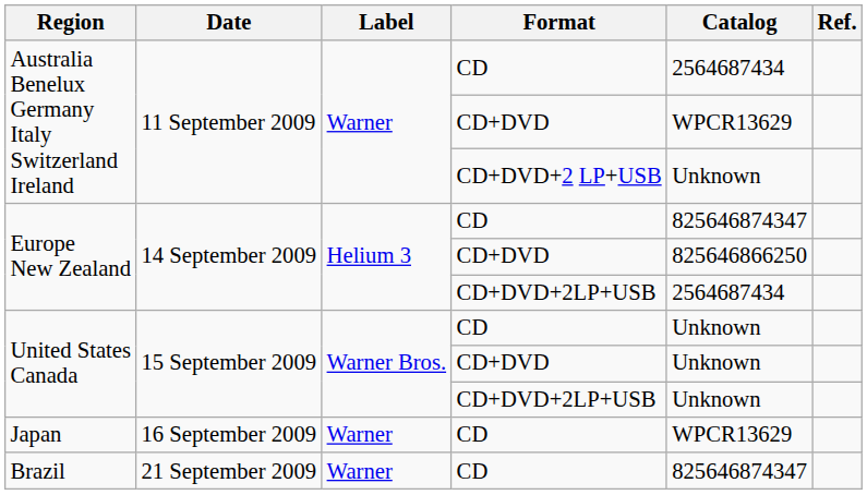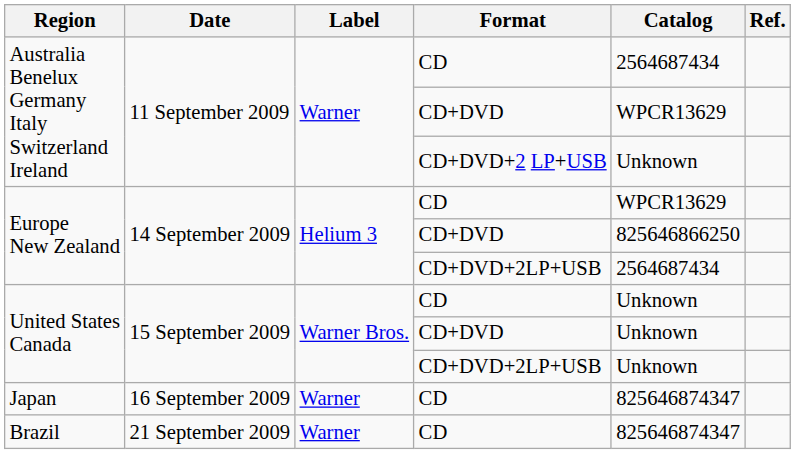 <table class="wikitable">
 <tr>
 <th>Region</th>
 <th>Date</th>
 <th>Label</th>
 <th>Format</th>
 <th>Catalog</th>
 <th>Ref.</th>
 </tr>
 <tr>
 <td rowspan="3">Australia<br>Benelux<br>Germany<br>Italy<br>Switzerland<br>Ireland</td>
 <td rowspan="3">11 September 2009</td>
 <td rowspan="3"><a href='#'>Warner</a></td>
 <td>CD</td>
 <td>2564687434</td>
 <td align="centre"></td>
 </tr>
 <tr>
 <td>CD+DVD</td>
 <td>WPCR13629</td>
 <td align="centre"></td>
 </tr>
 <tr>
 <td>CD+DVD+<a href='#'>2</a> <a href='#'>LP</a>+<a href='#'>USB</a></td>
 <td>Unknown</td>
 <td align="centre"></td>
 </tr>
 <tr>
 <td rowspan="3">Europe<br> New Zealand</td>
 <td rowspan="3">14 September 2009</td>
 <td rowspan="3"><a href='#'>Helium 3</a></td>
 <td>CD</td>
-<td>825646874347</td>
+<td>WPCR13629</td>
 <td align="centre"></td>
 </tr>
 <tr>
 <td>CD+DVD</td>
 <td>825646866250</td>
 <td align="centre"></td>
 </tr>
 <tr>
 <td>CD+DVD+2LP+USB</td>
 <td>2564687434</td>
 <td align="centre"></td>
 </tr>
 <tr>
 <td rowspan="3">United States<br>Canada</td>
 <td rowspan="3">15 September 2009</td>
 <td rowspan="3"><a href='#'>Warner Bros.</a></td>
 <td>CD</td>
 <td>Unknown</td>
 <td align="centre"></td>
 </tr>
 <tr>
 <td>CD+DVD</td>
 <td>Unknown</td>
 <td align="centre"></td>
 </tr>
 <tr>
 <td>CD+DVD+2LP+USB</td>
 <td>Unknown</td>
 <td align="centre"></td>
 </tr>
 <tr>
 <td>Japan</td>
 <td>16 September 2009</td>
 <td><a href='#'>Warner</a></td>
 <td>CD</td>
-<td>WPCR13629</td>
+<td>825646874347</td>
 <td align="centre"></td>
 </tr>
 <tr>
 <td>Brazil</td>
 <td>21 September 2009</td>
 <td><a href='#'>Warner</a></td>
 <td>CD</td>
 <td>825646874347</td>
 <td align="centre"></td>
 </tr>
 </table>
